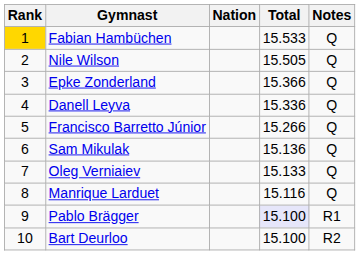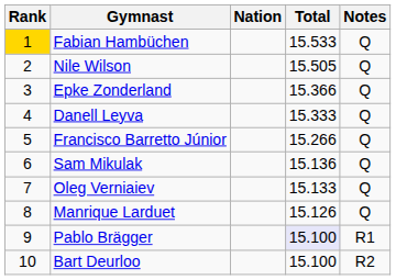 <table class="wikitable sortable" style="text-align:center">
 <tr>
 <th>Rank</th>
 <th>Gymnast</th>
 <th>Nation</th>
 <th>Total</th>
 <th>Notes</th>
 </tr>
 <tr>
 <td style="background: gold;">1</td>
 <td align=left><a href='#'>Fabian Hambüchen</a></td>
 <td align=left></td>
 <td>15.533</td>
 <td>Q</td>
 </tr>
 <tr>
 <td>2</td>
 <td align=left><a href='#'>Nile Wilson</a></td>
 <td align=left></td>
 <td>15.505</td>
 <td>Q</td>
 </tr>
 <tr>
 <td>3</td>
 <td align=left><a href='#'>Epke Zonderland</a></td>
 <td align=left></td>
 <td>15.366</td>
 <td>Q</td>
 </tr>
 <tr>
 <td>4</td>
 <td align=left><a href='#'>Danell Leyva</a></td>
 <td align=left></td>
-<td>15.336</td>
+<td>15.333</td>
 <td>Q</td>
 </tr>
 <tr>
 <td>5</td>
 <td align=left><a href='#'>Francisco Barretto Júnior</a></td>
 <td align=left></td>
 <td>15.266</td>
 <td>Q</td>
 </tr>
 <tr>
 <td>6</td>
 <td align=left><a href='#'>Sam Mikulak</a></td>
 <td align=left></td>
 <td>15.136</td>
 <td>Q</td>
 </tr>
 <tr>
 <td>7</td>
 <td align=left><a href='#'>Oleg Verniaiev</a></td>
 <td align=left></td>
 <td>15.133</td>
 <td>Q</td>
 </tr>
 <tr>
 <td>8</td>
 <td align=left><a href='#'>Manrique Larduet</a></td>
 <td align=left></td>
-<td>15.116</td>
+<td>15.126</td>
 <td>Q</td>
 </tr>
 <tr>
 <td>9</td>
 <td align=left><a href='#'>Pablo Brägger</a></td>
 <td align=left></td>
 <td style="background: lavender;">15.100</td>
 <td>R1</td>
 </tr>
 <tr>
 <td>10</td>
 <td align=left><a href='#'>Bart Deurloo</a></td>
 <td align=left></td>
 <td>15.100</td>
 <td>R2</td>
 </tr>
 </table>
